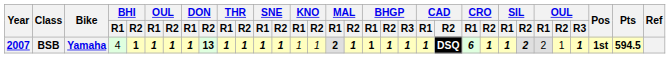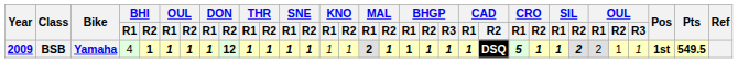 <table class="wikitable" style="font-size: 85%; text-align: center">
 <tr valign="top">
 <th style="vertical-align:middle;" rowspan="2">Year</th>
 <th style="vertical-align:middle;" rowspan="2">Class</th>
 <th style="vertical-align:middle;" rowspan="2">Bike</th>
 <th colspan=2><a href='#'>BHI</a> <br></th>
 <th colspan=2><a href='#'>OUL</a> <br></th>
 <th colspan=2><a href='#'>DON</a> <br></th>
 <th colspan=2><a href='#'>THR</a> <br></th>
 <th colspan=2><a href='#'>SNE</a> <br></th>
 <th colspan=2><a href='#'>KNO</a> <br></th>
 <th colspan=2><a href='#'>MAL</a> <br></th>
 <th colspan=3><a href='#'>BHGP</a><br></th>
 <th colspan=2><a href='#'>CAD</a><br></th>
 <th colspan=2><a href='#'>CRO</a><br></th>
 <th colspan=2><a href='#'>SIL</a><br></th>
 <th colspan=3><a href='#'>OUL</a><br></th>
 <th style="vertical-align:middle;" rowspan="2">Pos</th>
 <th style="vertical-align:middle;" rowspan="2">Pts</th>
 <th style="vertical-align:middle;" rowspan="2">Ref</th>
 </tr>
 <tr>
 <th>R1</th>
 <th>R2</th>
 <th>R1</th>
 <th>R2</th>
 <th>R1</th>
 <th>R2</th>
 <th>R1</th>
 <th>R2</th>
 <th>R1</th>
 <th>R2</th>
 <th>R1</th>
 <th>R2</th>
 <th>R1</th>
 <th>R2</th>
 <th>R1</th>
 <th>R2</th>
 <th>R3</th>
 <th>R1</th>
 <th>R2</th>
 <th>R1</th>
 <th>R2</th>
 <th>R1</th>
 <th>R2</th>
 <th>R1</th>
 <th>R2</th>
 <th>R3</th>
 </tr>
 <tr>
-<th><a href='#'>2007</a></th>
+<th><a href='#'>2009</a></th>
 <th>BSB</th>
 <th><a href='#'>Yamaha</a></th>
 <td style="background:#dfffdf;">4</td>
 <td style="background:#ffffbf;"><strong>1</strong></td>
 <td style="background:#ffffbf;"><strong><em>1</em></strong></td>
 <td style="background:#ffffbf;"><strong><em>1</em></strong></td>
 <td style="background:#ffffbf;"><strong><em>1</em></strong></td>
-<td style="background:#dfffdf;"><strong>13</strong></td>
+<td style="background:#dfffdf;"><strong>12</strong></td>
 <td style="background:#ffffbf;"><strong><em>1</em></strong></td>
 <td style="background:#ffffbf;"><strong><em>1</em></strong></td>
 <td style="background:#ffffbf;"><strong><em>1</em></strong></td>
 <td style="background:#ffffbf;"><strong><em>1</em></strong></td>
 <td style="background:#ffffbf;"><em>1</em></td>
 <td style="background:#ffffbf;"><em>1</em></td>
 <td style="background:#dfdfdf;"><strong>2</strong></td>
 <td style="background:#ffffbf;"><strong><em>1</em></strong></td>
 <td style="background:#ffffbf;"><strong>1</strong></td>
 <td style="background:#ffffbf;"><strong><em>1</em></strong></td>
 <td style="background:#ffffbf;"><strong><em>1</em></strong></td>
 <td style="background:#ffffbf;"><strong><em>1</em></strong></td>
 <td style="background:black; color:white;"><strong>DSQ</strong></td>
-<td style="background:#dfffdf;"><strong><em>6</em></strong></td>
+<td style="background:#dfffdf;"><strong><em>5</em></strong></td>
 <td style="background:#ffffbf;"><strong><em>1</em></strong></td>
 <td style="background:#ffffbf;"><strong><em>1</em></strong></td>
 <td style="background:#dfdfdf;"><strong><em>2</em></strong></td>
 <td style="background:#dfdfdf;">2</td>
 <td style="background:#ffffbf;">1</td>
-<td style="background:#ffffbf;"><strong><em>1</em></strong></td>
+<td style="background:#ffffbf;"><em>1</em></td>
 <th style="background:#ffffbf;">1st</th>
-<th style="background:#ffffbf;">594.5</th>
+<th style="background:#ffffbf;">549.5</th>
 <th></th>
 </tr>
 </table>
